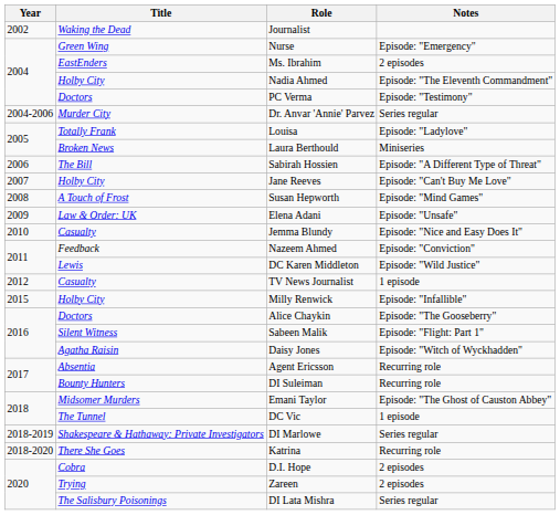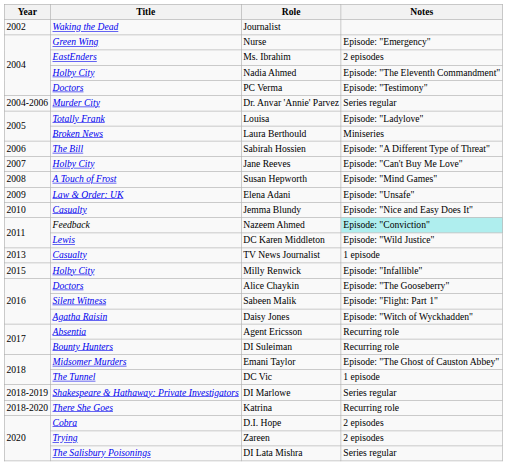 <table class="wikitable">
 <tr>
 <th>Year</th>
 <th>Title</th>
 <th>Role</th>
 <th>Notes</th>
 </tr>
 <tr>
 <td>2002</td>
 <td><em><a href='#'>Waking the Dead</a></em></td>
 <td>Journalist</td>
 <td></td>
 </tr>
 <tr>
 <td rowspan="4">2004</td>
 <td><em><a href='#'>Green Wing</a></em></td>
 <td>Nurse</td>
 <td>Episode: "Emergency"</td>
 </tr>
 <tr>
 <td><em><a href='#'>EastEnders</a></em></td>
 <td>Ms. Ibrahim</td>
 <td>2 episodes</td>
 </tr>
 <tr>
 <td><em><a href='#'>Holby City</a></em></td>
 <td>Nadia Ahmed</td>
 <td>Episode: "The Eleventh Commandment"</td>
 </tr>
 <tr>
 <td><em><a href='#'>Doctors</a></em></td>
 <td>PC Verma</td>
 <td>Episode: "Testimony"</td>
 </tr>
 <tr>
 <td>2004-2006</td>
 <td><em><a href='#'>Murder City</a></em></td>
 <td>Dr. Anvar 'Annie' Parvez</td>
 <td>Series regular</td>
 </tr>
 <tr>
 <td rowspan="2">2005</td>
 <td><em><a href='#'>Totally Frank</a></em></td>
 <td>Louisa</td>
 <td>Episode: "Ladylove"</td>
 </tr>
 <tr>
 <td><em><a href='#'>Broken News</a></em></td>
 <td>Laura Berthould</td>
 <td>Miniseries</td>
 </tr>
 <tr>
 <td>2006</td>
 <td><em><a href='#'>The Bill</a></em></td>
 <td>Sabirah Hossien</td>
 <td>Episode: "A Different Type of Threat"</td>
 </tr>
 <tr>
 <td>2007</td>
 <td><em><a href='#'>Holby City</a></em></td>
 <td>Jane Reeves</td>
 <td>Episode: "Can't Buy Me Love"</td>
 </tr>
 <tr>
 <td>2008</td>
 <td><em><a href='#'>A Touch of Frost</a></em></td>
 <td>Susan Hepworth</td>
 <td>Episode: "Mind Games"</td>
 </tr>
 <tr>
 <td>2009</td>
 <td><em><a href='#'>Law & Order: UK</a></em></td>
 <td>Elena Adani</td>
 <td>Episode: "Unsafe"</td>
 </tr>
 <tr>
 <td>2010</td>
 <td><em><a href='#'>Casualty</a></em></td>
 <td>Jemma Blundy</td>
 <td>Episode: "Nice and Easy Does It"</td>
 </tr>
 <tr>
 <td rowspan="2">2011</td>
 <td><em>Feedback</em></td>
 <td>Nazeem Ahmed</td>
-<td>Episode: "Conviction"</td>
+<td style="background: paleturquoise;">Episode: "Conviction"</td>
 </tr>
 <tr>
 <td><em><a href='#'>Lewis</a></em></td>
 <td>DC Karen Middleton</td>
 <td>Episode: "Wild Justice"</td>
 </tr>
 <tr>
-<td>2012</td>
+<td>2013</td>
 <td><em><a href='#'>Casualty</a></em></td>
 <td>TV News Journalist</td>
 <td>1 episode</td>
 </tr>
 <tr>
 <td>2015</td>
 <td><em><a href='#'>Holby City</a></em></td>
 <td>Milly Renwick</td>
 <td>Episode: "Infallible"</td>
 </tr>
 <tr>
 <td rowspan="3">2016</td>
 <td><em><a href='#'>Doctors</a></em></td>
 <td>Alice Chaykin</td>
 <td>Episode: "The Gooseberry"</td>
 </tr>
 <tr>
 <td><em><a href='#'>Silent Witness</a></em></td>
 <td>Sabeen Malik</td>
 <td>Episode: "Flight: Part 1"</td>
 </tr>
 <tr>
 <td><em><a href='#'>Agatha Raisin</a></em></td>
 <td>Daisy Jones</td>
 <td>Episode: "Witch of Wyckhadden"</td>
 </tr>
 <tr>
 <td rowspan="2">2017</td>
 <td><em><a href='#'>Absentia</a></em></td>
 <td>Agent Ericsson</td>
 <td>Recurring role</td>
 </tr>
 <tr>
 <td><em><a href='#'>Bounty Hunters</a></em></td>
 <td>DI Suleiman</td>
 <td>Recurring role</td>
 </tr>
 <tr>
 <td rowspan="2">2018</td>
 <td><em><a href='#'>Midsomer Murders</a></em></td>
 <td>Emani Taylor</td>
 <td>Episode: "The Ghost of Causton Abbey"</td>
 </tr>
 <tr>
 <td><em><a href='#'>The Tunnel</a></em></td>
 <td>DC Vic</td>
 <td>1 episode</td>
 </tr>
 <tr>
 <td>2018-2019</td>
 <td><em><a href='#'>Shakespeare & Hathaway: Private Investigators</a></em></td>
 <td>DI Marlowe</td>
 <td>Series regular</td>
 </tr>
 <tr>
 <td>2018-2020</td>
 <td><em><a href='#'>There She Goes</a></em></td>
 <td>Katrina</td>
 <td>Recurring role</td>
 </tr>
 <tr>
 <td rowspan="3">2020</td>
 <td><em><a href='#'>Cobra</a></em></td>
 <td>D.I. Hope</td>
 <td>2 episodes</td>
 </tr>
 <tr>
 <td><em><a href='#'>Trying</a></em></td>
 <td>Zareen</td>
 <td>2 episodes</td>
 </tr>
 <tr>
 <td><em><a href='#'>The Salisbury Poisonings</a></em></td>
 <td>DI Lata Mishra</td>
 <td>Series regular</td>
 </tr>
 </table>
